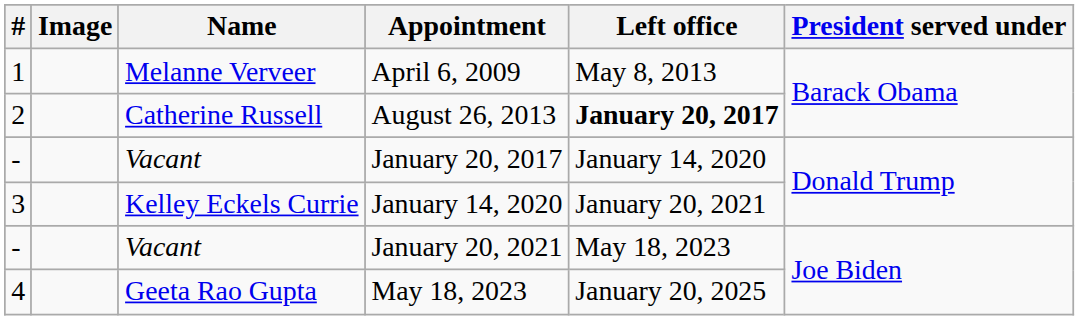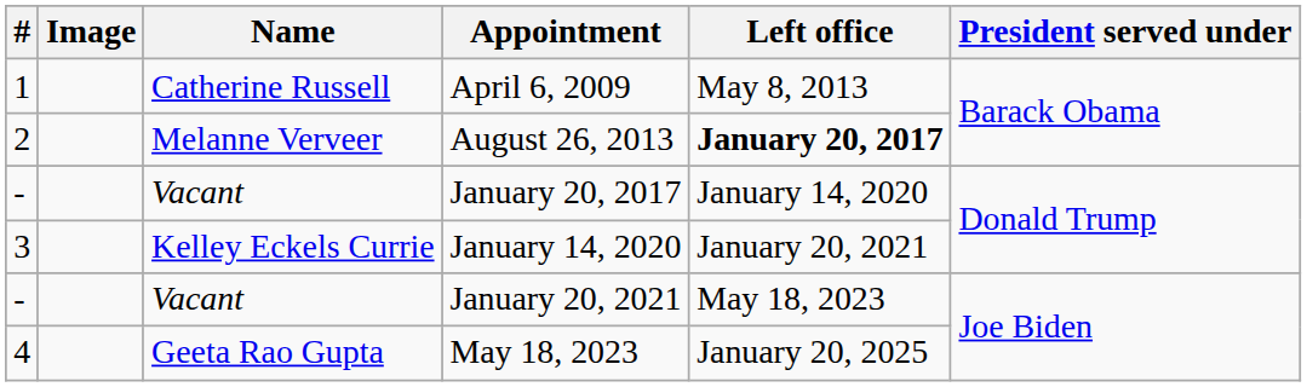 <table class="wikitable">
 <tr>
 <th>#</th>
 <th>Image</th>
 <th>Name</th>
 <th>Appointment</th>
 <th>Left office</th>
 <th><a href='#'>President</a> served under</th>
 </tr>
 <tr>
 <td>1</td>
 <td></td>
-<td><a href='#'>Melanne Verveer</a></td>
+<td><a href='#'>Catherine Russell</a></td>
 <td>April 6, 2009</td>
 <td>May 8, 2013</td>
 <td rowspan=2><a href='#'>Barack Obama</a></td>
 </tr>
 <tr>
 <td>2</td>
 <td></td>
-<td><a href='#'>Catherine Russell</a></td>
+<td><a href='#'>Melanne Verveer</a></td>
 <td>August 26, 2013</td>
 <td><strong>January 20, 2017</strong></td>
 </tr>
 <tr>
 <td>-</td>
 <td></td>
 <td><em>Vacant</em></td>
 <td>January 20, 2017</td>
 <td>January 14, 2020</td>
 <td rowspan=2><a href='#'>Donald Trump</a></td>
 </tr>
 <tr>
 <td>3</td>
 <td></td>
 <td><a href='#'>Kelley Eckels Currie</a></td>
 <td>January 14, 2020</td>
 <td>January 20, 2021</td>
 </tr>
 <tr>
 <td>-</td>
 <td></td>
 <td><em>Vacant</em></td>
 <td>January 20, 2021</td>
 <td>May 18, 2023</td>
 <td rowspan=2><a href='#'>Joe Biden</a></td>
 </tr>
 <tr>
 <td>4</td>
 <td></td>
 <td><a href='#'>Geeta Rao Gupta</a></td>
 <td>May 18, 2023</td>
 <td>January 20, 2025</td>
 </tr>
 </table>
